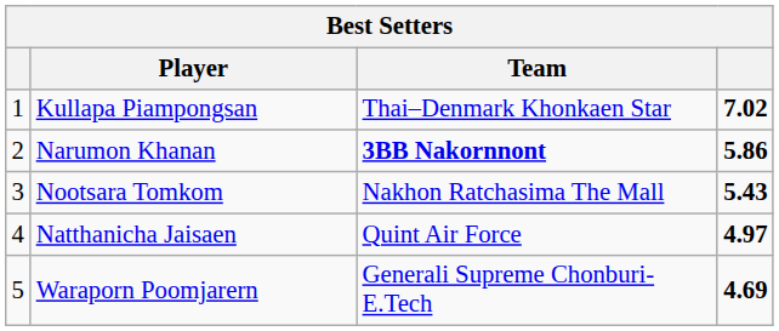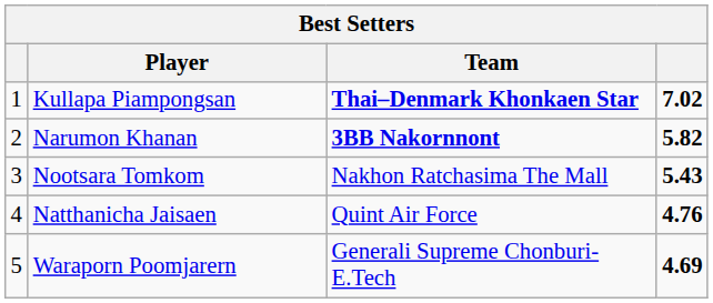 <table class="wikitable sortable" style=font-size:90%>
 <tr>
 <th colspan=4>Best Setters</th>
 </tr>
 <tr>
 <th></th>
 <th width=180>Player</th>
 <th width=200>Team</th>
 <th width=20></th>
 </tr>
 <tr>
 <td align=center>1</td>
 <td> <a href='#'>Kullapa Piampongsan</a></td>
-<td><a href='#'>Thai–Denmark Khonkaen Star</a></td>
+<td><strong><a href='#'>Thai–Denmark Khonkaen Star</a></strong></td>
 <td align=center><strong>7.02</strong></td>
 </tr>
 <tr>
 <td align=center>2</td>
 <td> <a href='#'>Narumon Khanan</a></td>
 <td><strong><a href='#'>3BB Nakornnont</a></strong></td>
-<td align=center><strong>5.86</strong></td>
+<td align=center><strong>5.82</strong></td>
 </tr>
 <tr>
 <td align=center>3</td>
 <td> <a href='#'>Nootsara Tomkom</a></td>
 <td><a href='#'>Nakhon Ratchasima The Mall</a></td>
 <td align=center><strong>5.43</strong></td>
 </tr>
 <tr>
 <td align=center>4</td>
 <td> <a href='#'>Natthanicha Jaisaen</a></td>
 <td><a href='#'>Quint Air Force</a></td>
-<td align=center><strong>4.97</strong></td>
+<td align=center><strong>4.76</strong></td>
 </tr>
 <tr>
 <td align=center>5</td>
 <td> <a href='#'>Waraporn Poomjarern</a></td>
 <td><a href='#'>Generali Supreme Chonburi-E.Tech</a></td>
 <td align=center><strong>4.69</strong></td>
 </tr>
 </table>
